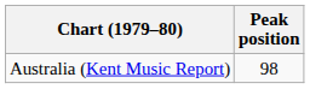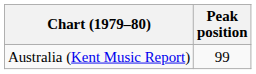 <table class="wikitable">
 <tr>
 <th>Chart (1979–80)</th>
 <th>Peak<br>position</th>
 </tr>
 <tr>
 <td align="left">Australia (<a href='#'>Kent Music Report</a>)</td>
-<td align="center">98</td>
+<td align="center">99</td>
 </tr>
 </table>
